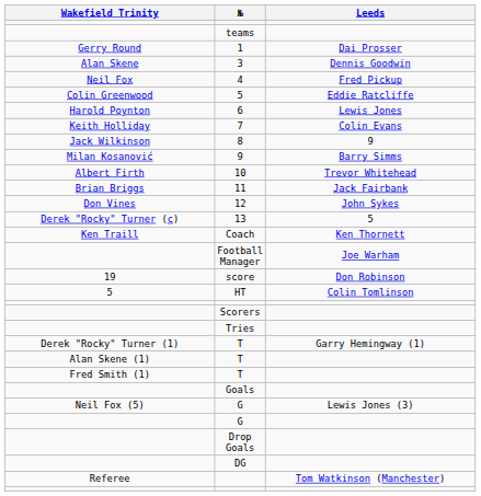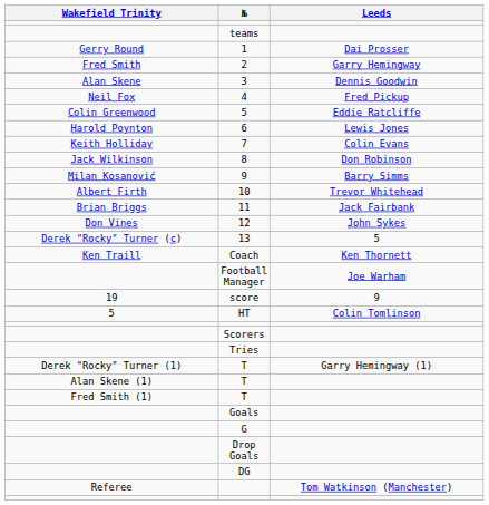 <table class="wikitable" style="text-align:center;">
 <tr>
 <th width=280 abbr=winner><a href='#'>Wakefield Trinity</a></th>
 <th width=60 abbr="Number">№</th>
 <th width=280 abbr=runner-up><a href='#'>Leeds</a></th>
 </tr>
 <tr>
 <td></td>
 <td></td>
 <td></td>
 </tr>
 <tr>
 <td></td>
 <td>teams</td>
 <td></td>
 </tr>
 <tr>
 <td><a href='#'>Gerry Round</a></td>
 <td>1</td>
 <td><a href='#'>Dai Prosser</a></td>
+</tr>
+<tr>
+<td><a href='#'>Fred Smith</a></td>
+<td>2</td>
+<td><a href='#'>Garry Hemingway</a></td>
 </tr>
 <tr>
 <td><a href='#'>Alan Skene</a></td>
 <td>3</td>
 <td><a href='#'>Dennis Goodwin</a></td>
 </tr>
 <tr>
 <td><a href='#'>Neil Fox</a></td>
 <td>4</td>
 <td><a href='#'>Fred Pickup</a></td>
 </tr>
 <tr>
 <td><a href='#'>Colin Greenwood</a></td>
 <td>5</td>
 <td><a href='#'>Eddie Ratcliffe</a></td>
 </tr>
 <tr>
 <td><a href='#'>Harold Poynton</a></td>
 <td>6</td>
 <td><a href='#'>Lewis Jones</a></td>
 </tr>
 <tr>
 <td><a href='#'>Keith Holliday</a></td>
 <td>7</td>
 <td><a href='#'>Colin Evans</a></td>
 </tr>
 <tr>
 <td><a href='#'>Jack Wilkinson</a></td>
 <td>8</td>
-<td>9</td>
+<td><a href='#'>Don Robinson</a></td>
 </tr>
 <tr>
 <td><a href='#'>Milan Kosanović</a></td>
 <td>9</td>
 <td><a href='#'>Barry Simms</a></td>
 </tr>
 <tr>
 <td><a href='#'>Albert Firth</a></td>
 <td>10</td>
 <td><a href='#'>Trevor Whitehead</a></td>
 </tr>
 <tr>
 <td><a href='#'>Brian Briggs</a></td>
 <td>11</td>
 <td><a href='#'>Jack Fairbank</a></td>
 </tr>
 <tr>
 <td><a href='#'>Don Vines</a></td>
 <td>12</td>
 <td><a href='#'>John Sykes</a></td>
 </tr>
 <tr>
 <td><a href='#'>Derek "Rocky" Turner</a> (<a href='#'>c</a>)</td>
 <td>13</td>
 <td>5</td>
 </tr>
 <tr>
 <td><a href='#'>Ken Traill</a></td>
 <td>Coach</td>
 <td><a href='#'>Ken Thornett</a></td>
 </tr>
 <tr>
 <td></td>
 <td>Football Manager</td>
 <td><a href='#'>Joe Warham</a></td>
 </tr>
 <tr>
 <td>19</td>
 <td>score</td>
-<td><a href='#'>Don Robinson</a></td>
+<td>9</td>
 </tr>
 <tr>
 <td>5</td>
 <td>HT</td>
 <td><a href='#'>Colin Tomlinson</a></td>
 </tr>
 <tr>
 <td></td>
 <td></td>
 <td></td>
 </tr>
 <tr>
 <td></td>
 <td>Scorers</td>
 <td></td>
 </tr>
 <tr>
 <td></td>
 <td>Tries</td>
 <td></td>
 </tr>
 <tr>
 <td>Derek "Rocky" Turner (1)</td>
 <td>T</td>
 <td>Garry Hemingway (1)</td>
 </tr>
 <tr>
 <td>Alan Skene (1)</td>
 <td>T</td>
 <td></td>
 </tr>
 <tr>
 <td>Fred Smith (1)</td>
 <td>T</td>
 <td></td>
 </tr>
 <tr>
 <td></td>
 <td>Goals</td>
 <td></td>
 </tr>
 <tr>
-<td>Neil Fox (5)</td>
-<td>G</td>
-<td>Lewis Jones (3)</td>
-</tr>
-<tr>
 <td></td>
 <td>G</td>
 <td></td>
 </tr>
 <tr>
 <td></td>
 <td>Drop Goals</td>
 <td></td>
 </tr>
 <tr>
 <td></td>
 <td>DG</td>
 <td></td>
 </tr>
 <tr>
 <td>Referee</td>
 <td></td>
 <td><a href='#'>Tom Watkinson</a> (<a href='#'>Manchester</a>)</td>
 </tr>
 <tr>
 <td></td>
 <td></td>
 <td></td>
 </tr>
 </table>
